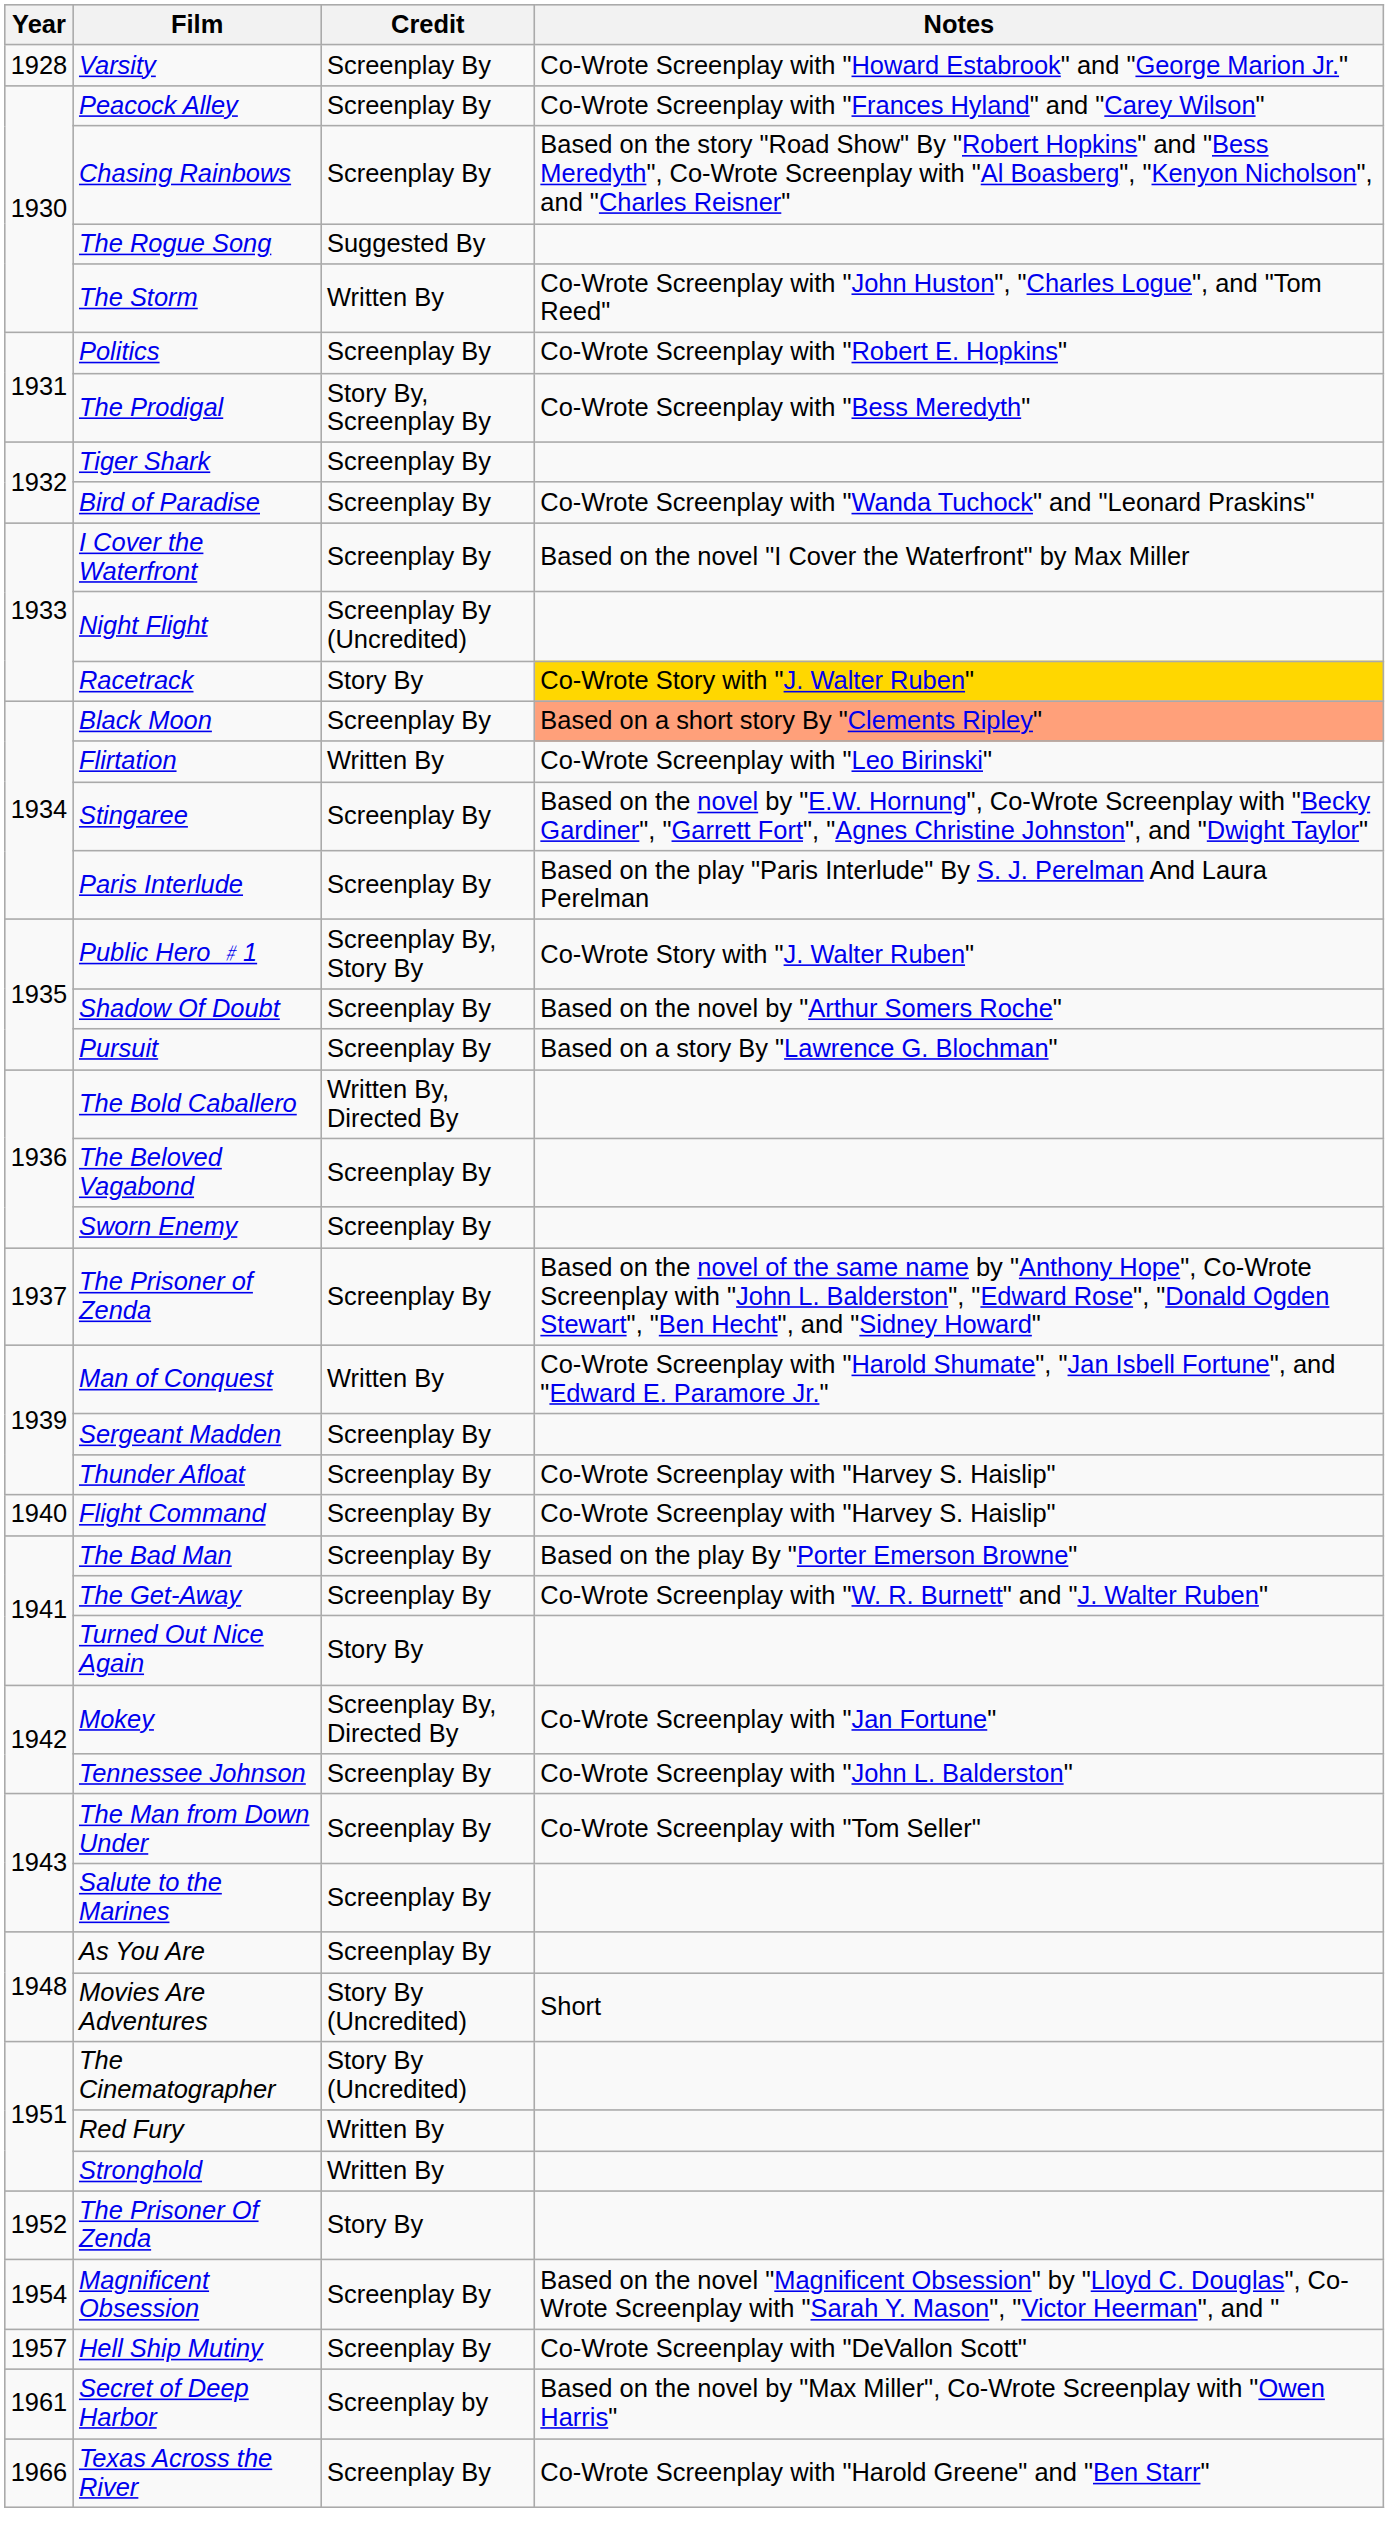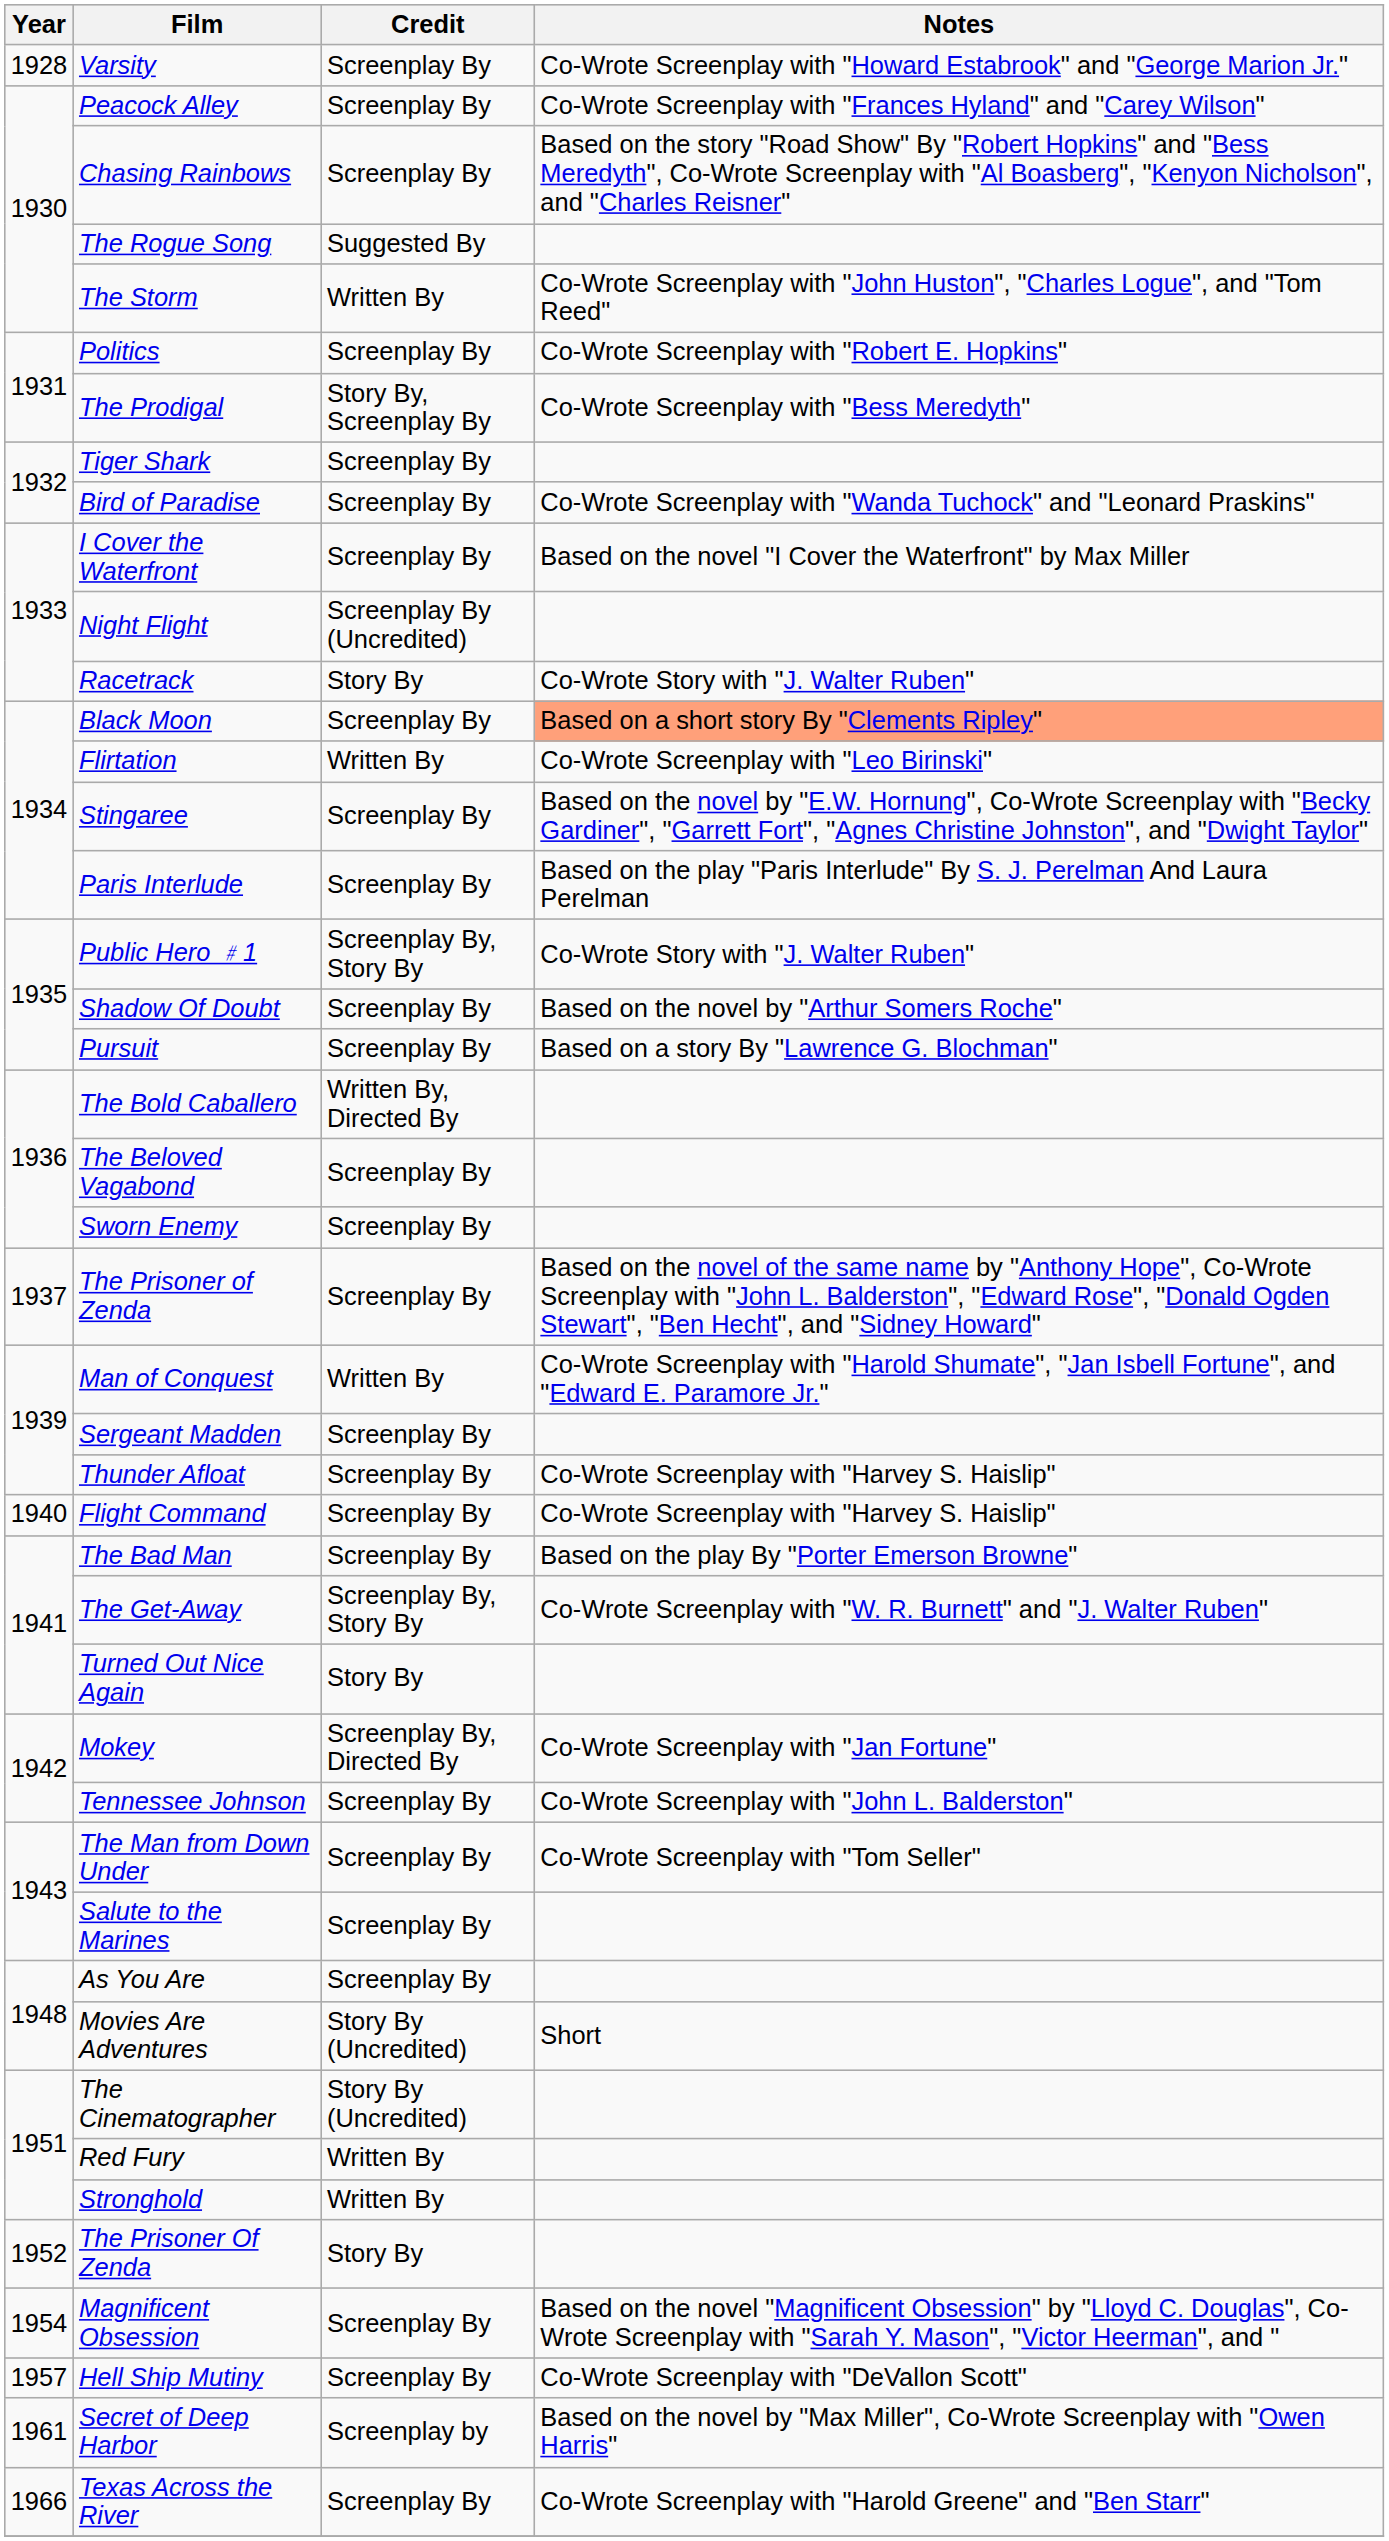 <table class="wikitable">
 <tr>
 <th>Year</th>
 <th>Film</th>
 <th>Credit</th>
 <th>Notes</th>
 </tr>
 <tr>
 <td>1928</td>
 <td><em><a href='#'>Varsity</a></em></td>
 <td>Screenplay By</td>
 <td>Co-Wrote Screenplay with "<a href='#'>Howard Estabrook</a>" and "<a href='#'>George Marion Jr.</a>"</td>
 </tr>
 <tr>
 <td rowspan=4>1930</td>
 <td><em><a href='#'>Peacock Alley</a></em></td>
 <td>Screenplay By</td>
 <td>Co-Wrote Screenplay with "<a href='#'>Frances Hyland</a>" and "<a href='#'>Carey Wilson</a>"</td>
 </tr>
 <tr>
 <td><em><a href='#'>Chasing Rainbows</a></em></td>
 <td>Screenplay By</td>
 <td>Based on the story "Road Show" By "<a href='#'>Robert Hopkins</a>" and "<a href='#'>Bess Meredyth</a>", Co-Wrote Screenplay with "<a href='#'>Al Boasberg</a>", "<a href='#'>Kenyon Nicholson</a>", and "<a href='#'>Charles Reisner</a>"</td>
 </tr>
 <tr>
 <td><em><a href='#'>The Rogue Song</a></em></td>
 <td>Suggested By</td>
 <td></td>
 </tr>
 <tr>
 <td><em><a href='#'>The Storm</a></em></td>
 <td>Written By</td>
 <td>Co-Wrote Screenplay with "<a href='#'>John Huston</a>", "<a href='#'>Charles Logue</a>", and "Tom Reed"</td>
 </tr>
 <tr>
 <td rowspan=2>1931</td>
 <td><em><a href='#'>Politics</a></em></td>
 <td>Screenplay By</td>
 <td>Co-Wrote Screenplay with "<a href='#'>Robert E. Hopkins</a>"</td>
 </tr>
 <tr>
 <td><em><a href='#'>The Prodigal</a></em></td>
 <td>Story By, Screenplay By</td>
 <td>Co-Wrote Screenplay with "<a href='#'>Bess Meredyth</a>"</td>
 </tr>
 <tr>
 <td rowspan=2>1932</td>
 <td><em><a href='#'>Tiger Shark</a></em></td>
 <td>Screenplay By</td>
 <td></td>
 </tr>
 <tr>
 <td><em><a href='#'>Bird of Paradise</a></em></td>
 <td>Screenplay By</td>
 <td>Co-Wrote Screenplay with "<a href='#'>Wanda Tuchock</a>" and "Leonard Praskins"</td>
 </tr>
 <tr>
 <td rowspan=3>1933</td>
 <td><em><a href='#'>I Cover the Waterfront</a></em></td>
 <td>Screenplay By</td>
 <td>Based on the novel "I Cover the Waterfront" by Max Miller</td>
 </tr>
 <tr>
 <td><em><a href='#'>Night Flight</a></em></td>
 <td>Screenplay By (Uncredited)</td>
 <td></td>
 </tr>
 <tr>
 <td><em><a href='#'>Racetrack</a></em></td>
 <td>Story By</td>
-<td style="background: gold;">Co-Wrote Story with "<a href='#'>J. Walter Ruben</a>"</td>
+<td>Co-Wrote Story with "<a href='#'>J. Walter Ruben</a>"</td>
 </tr>
 <tr>
 <td rowspan=4>1934</td>
 <td><em><a href='#'>Black Moon</a></em></td>
 <td>Screenplay By</td>
 <td style="background: lightsalmon;">Based on a short story By "<a href='#'>Clements Ripley</a>"</td>
 </tr>
 <tr>
 <td><em><a href='#'>Flirtation</a></em></td>
 <td>Written By</td>
 <td>Co-Wrote Screenplay with "<a href='#'>Leo Birinski</a>"</td>
 </tr>
 <tr>
 <td><em><a href='#'>Stingaree</a></em></td>
 <td>Screenplay By</td>
 <td>Based on the <a href='#'>novel</a> by "<a href='#'>E.W. Hornung</a>", Co-Wrote Screenplay with "<a href='#'>Becky Gardiner</a>", "<a href='#'>Garrett Fort</a>", "<a href='#'>Agnes Christine Johnston</a>", and "<a href='#'>Dwight Taylor</a>"</td>
 </tr>
 <tr>
 <td><em><a href='#'>Paris Interlude</a></em></td>
 <td>Screenplay By</td>
 <td>Based on the play "Paris Interlude" By <a href='#'>S. J. Perelman</a> And Laura Perelman</td>
 </tr>
 <tr>
 <td rowspan=3>1935</td>
 <td><em><a href='#'>Public Hero ﹟1</a></em></td>
 <td>Screenplay By, Story By</td>
 <td>Co-Wrote Story with "<a href='#'>J. Walter Ruben</a>"</td>
 </tr>
 <tr>
 <td><em><a href='#'>Shadow Of Doubt</a></em></td>
 <td>Screenplay By</td>
 <td>Based on the novel by "<a href='#'>Arthur Somers Roche</a>"</td>
 </tr>
 <tr>
 <td><em><a href='#'>Pursuit</a></em></td>
 <td>Screenplay By</td>
 <td>Based on a story By "<a href='#'>Lawrence G. Blochman</a>"</td>
 </tr>
 <tr>
 <td rowspan=3>1936</td>
 <td><em><a href='#'>The Bold Caballero</a></em></td>
 <td>Written By, Directed By</td>
 <td></td>
 </tr>
 <tr>
 <td><em><a href='#'>The Beloved Vagabond</a></em></td>
 <td>Screenplay By</td>
 <td></td>
 </tr>
 <tr>
 <td><em><a href='#'>Sworn Enemy</a></em></td>
 <td>Screenplay By</td>
 <td></td>
 </tr>
 <tr>
 <td>1937</td>
 <td><em><a href='#'>The Prisoner of Zenda</a></em></td>
 <td>Screenplay By</td>
 <td>Based on the <a href='#'>novel of the same name</a> by "<a href='#'>Anthony Hope</a>", Co-Wrote Screenplay with "<a href='#'>John L. Balderston</a>", "<a href='#'>Edward Rose</a>", "<a href='#'>Donald Ogden Stewart</a>", "<a href='#'>Ben Hecht</a>", and "<a href='#'>Sidney Howard</a>"</td>
 </tr>
 <tr>
 <td rowspan=3>1939</td>
 <td><em><a href='#'>Man of Conquest</a></em></td>
 <td>Written By</td>
 <td>Co-Wrote Screenplay with "<a href='#'>Harold Shumate</a>", "<a href='#'>Jan Isbell Fortune</a>", and "<a href='#'>Edward E. Paramore Jr.</a>"</td>
 </tr>
 <tr>
 <td><em><a href='#'>Sergeant Madden</a></em></td>
 <td>Screenplay By</td>
 <td></td>
 </tr>
 <tr>
 <td><em><a href='#'>Thunder Afloat</a></em></td>
 <td>Screenplay By</td>
 <td>Co-Wrote Screenplay with "Harvey S. Haislip"</td>
 </tr>
 <tr>
 <td>1940</td>
 <td><em><a href='#'>Flight Command</a></em></td>
 <td>Screenplay By</td>
 <td>Co-Wrote Screenplay with "Harvey S. Haislip"</td>
 </tr>
 <tr>
 <td rowspan=3>1941</td>
 <td><em><a href='#'>The Bad Man</a></em></td>
 <td>Screenplay By</td>
 <td>Based on the play By "<a href='#'>Porter Emerson Browne</a>"</td>
 </tr>
 <tr>
 <td><em><a href='#'>The Get-Away</a></em></td>
-<td>Screenplay By</td>
+<td>Screenplay By, Story By</td>
 <td>Co-Wrote Screenplay with "<a href='#'>W. R. Burnett</a>" and "<a href='#'>J. Walter Ruben</a>"</td>
 </tr>
 <tr>
 <td><em><a href='#'>Turned Out Nice Again</a></em></td>
 <td>Story By</td>
 <td></td>
 </tr>
 <tr>
 <td rowspan=2>1942</td>
 <td><em><a href='#'>Mokey</a></em></td>
 <td>Screenplay By, Directed By</td>
 <td>Co-Wrote Screenplay with "<a href='#'>Jan Fortune</a>"</td>
 </tr>
 <tr>
 <td><em><a href='#'>Tennessee Johnson</a></em></td>
 <td>Screenplay By</td>
 <td>Co-Wrote Screenplay with "<a href='#'>John L. Balderston</a>"</td>
 </tr>
 <tr>
 <td rowspan=2>1943</td>
 <td><em><a href='#'>The Man from Down Under</a></em></td>
 <td>Screenplay By</td>
 <td>Co-Wrote Screenplay with "Tom Seller"</td>
 </tr>
 <tr>
 <td><em><a href='#'>Salute to the Marines</a></em></td>
 <td>Screenplay By</td>
 <td></td>
 </tr>
 <tr>
 <td rowspan=2>1948</td>
 <td><em>As You Are</em></td>
 <td>Screenplay By</td>
 <td></td>
 </tr>
 <tr>
 <td><em>Movies Are Adventures</em></td>
 <td>Story By (Uncredited)</td>
 <td>Short</td>
 </tr>
 <tr>
 <td rowspan=3>1951</td>
 <td><em>The Cinematographer</em></td>
 <td>Story By (Uncredited)</td>
 <td></td>
 </tr>
 <tr>
 <td><em>Red Fury</em></td>
 <td>Written By</td>
 <td></td>
 </tr>
 <tr>
 <td><em><a href='#'>Stronghold</a></em></td>
 <td>Written By</td>
 <td></td>
 </tr>
 <tr>
 <td>1952</td>
 <td><em><a href='#'>The Prisoner Of Zenda</a></em></td>
 <td>Story By</td>
 <td></td>
 </tr>
 <tr>
 <td>1954</td>
 <td><em><a href='#'>Magnificent Obsession</a></em></td>
 <td>Screenplay By</td>
 <td>Based on the novel "<a href='#'>Magnificent Obsession</a>" by "<a href='#'>Lloyd C. Douglas</a>", Co-Wrote Screenplay with "<a href='#'>Sarah Y. Mason</a>", "<a href='#'>Victor Heerman</a>", and "</td>
 </tr>
 <tr>
 <td>1957</td>
 <td><em><a href='#'>Hell Ship Mutiny</a></em></td>
 <td>Screenplay By</td>
 <td>Co-Wrote Screenplay with "DeVallon Scott"</td>
 </tr>
 <tr>
 <td>1961</td>
 <td><em><a href='#'>Secret of Deep Harbor</a></em></td>
 <td>Screenplay by</td>
 <td>Based on the novel by "Max Miller", Co-Wrote Screenplay with "<a href='#'>Owen Harris</a>"</td>
 </tr>
 <tr>
 <td>1966</td>
 <td><em><a href='#'>Texas Across the River</a></em></td>
 <td>Screenplay By</td>
 <td>Co-Wrote Screenplay with "Harold Greene" and "<a href='#'>Ben Starr</a>"</td>
 </tr>
 <tr>
 </tr>
 </table>
